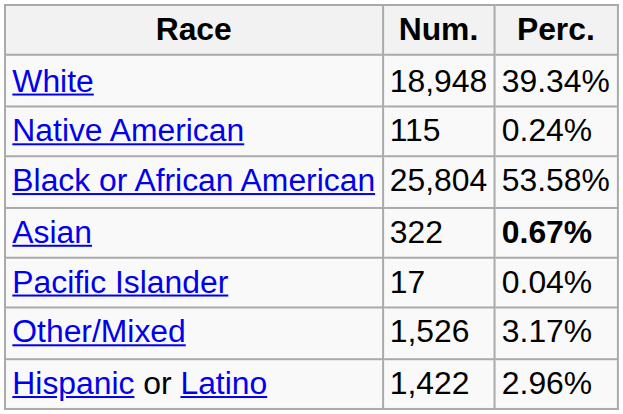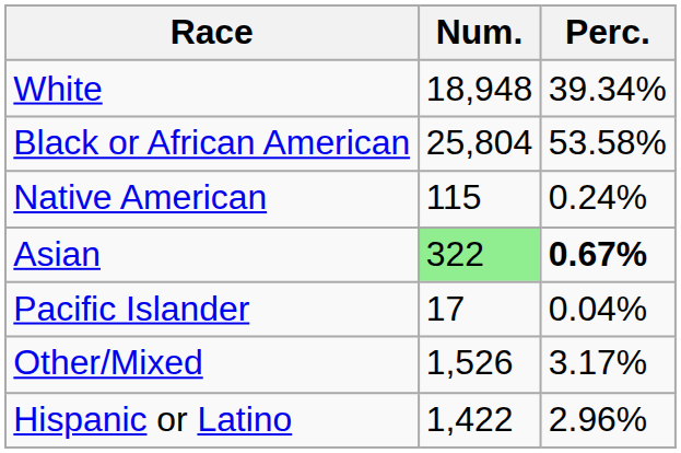 <table class="wikitable">
 <tr>
 <th>Race</th>
 <th>Num.</th>
 <th>Perc.</th>
 </tr>
 <tr>
 <td><a href='#'>White</a></td>
 <td>18,948</td>
 <td>39.34%</td>
 </tr>
 <tr>
+<td><a href='#'>Black or African American</a></td>
+<td>25,804</td>
+<td>53.58%</td>
+</tr>
+<tr>
 <td><a href='#'>Native American</a></td>
 <td>115</td>
 <td>0.24%</td>
 </tr>
 <tr>
-<td><a href='#'>Black or African American</a></td>
-<td>25,804</td>
-<td>53.58%</td>
-</tr>
-<tr>
 <td><a href='#'>Asian</a></td>
-<td>322</td>
+<td style="background: lightgreen;">322</td>
 <td><strong>0.67%</strong></td>
 </tr>
 <tr>
 <td><a href='#'>Pacific Islander</a></td>
 <td>17</td>
 <td>0.04%</td>
 </tr>
 <tr>
 <td><a href='#'>Other/Mixed</a></td>
 <td>1,526</td>
 <td>3.17%</td>
 </tr>
 <tr>
 <td><a href='#'>Hispanic</a> or <a href='#'>Latino</a></td>
 <td>1,422</td>
 <td>2.96%</td>
 </tr>
 </table>
